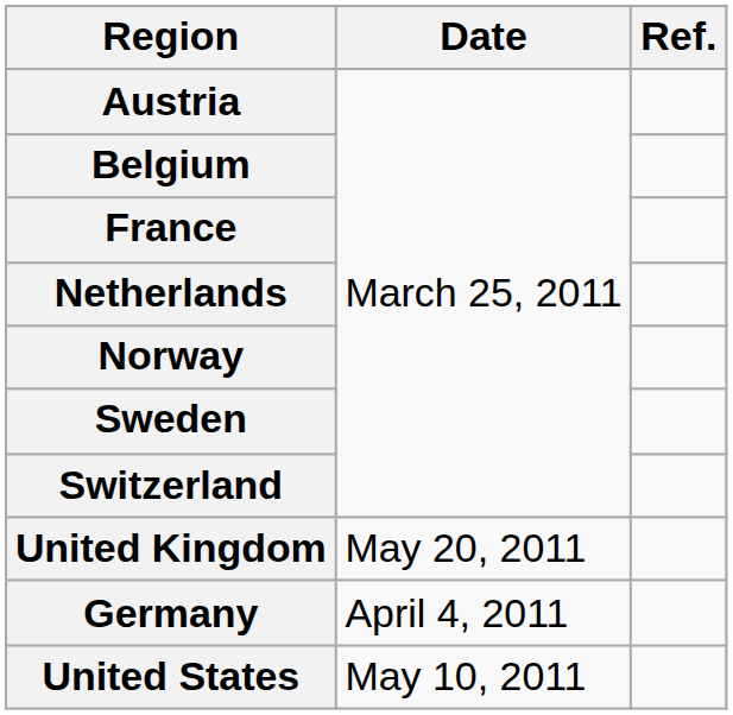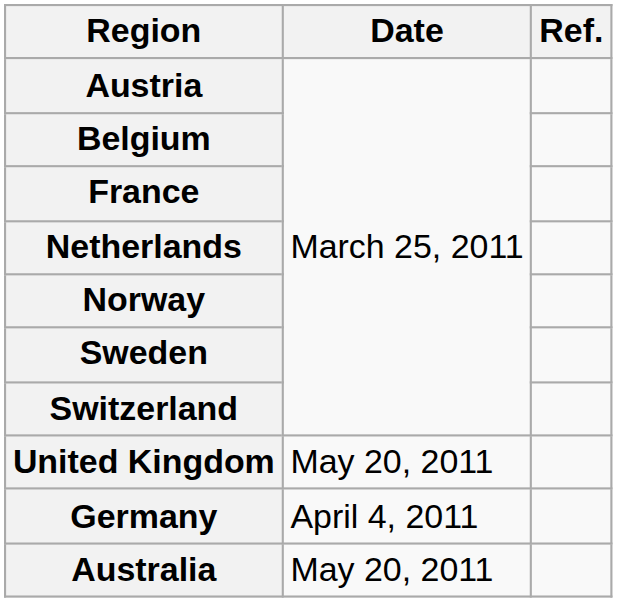 <table class="wikitable plainrowheaders">
 <tr>
 <th scope="col">Region</th>
 <th scope="col">Date</th>
 <th scope="col">Ref.</th>
 </tr>
 <tr>
 <th scope="row">Austria</th>
 <td rowspan="7">March 25, 2011</td>
 <td></td>
 </tr>
 <tr>
 <th scope="row">Belgium</th>
 <td></td>
 </tr>
 <tr>
 <th scope="row">France</th>
 <td></td>
 </tr>
 <tr>
 <th scope="row">Netherlands</th>
 <td></td>
 </tr>
 <tr>
 <th scope="row">Norway</th>
 <td></td>
 </tr>
 <tr>
 <th scope="row">Sweden</th>
 <td></td>
 </tr>
 <tr>
 <th scope="row">Switzerland</th>
 <td></td>
 </tr>
 <tr>
 <th scope="row">United Kingdom</th>
 <td>May 20, 2011</td>
 <td></td>
 </tr>
 <tr>
 <th scope="row">Germany</th>
 <td>April 4, 2011</td>
 <td></td>
 </tr>
 <tr>
-<th scope="row">United States</th>
-<td>May 10, 2011</td>
+<th scope="row">Australia</th>
+<td>May 20, 2011</td>
 <td></td>
 </tr>
 </table>
